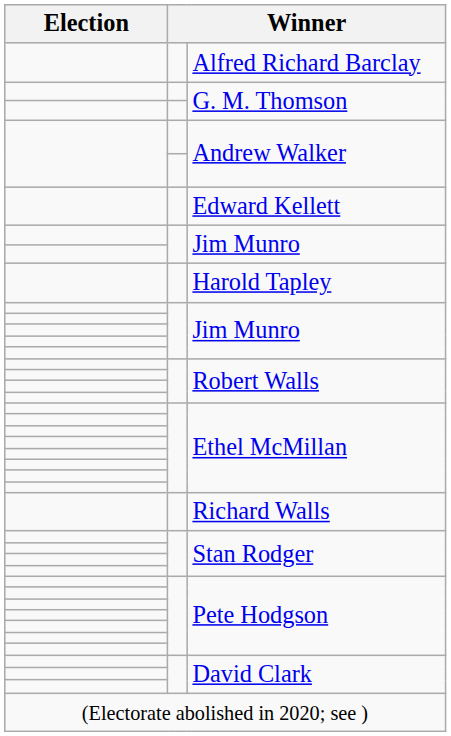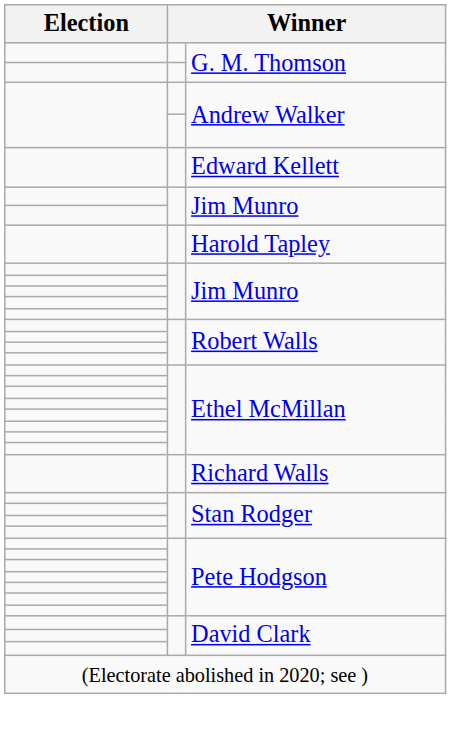 <table class=wikitable>
 <tr>
 <th width=100>Election</th>
 <th width=175 colspan=2>Winner</th>
-</tr>
-<tr>
-<td></td>
-<td width=5 bgcolor=></td>
-<td><a href='#'>Alfred Richard Barclay</a></td>
 </tr>
 <tr>
 <td></td>
 <td bgcolor=></td>
 <td rowspan=2><a href='#'>G. M. Thomson</a></td>
 </tr>
 <tr>
 <td></td>
 <td bgcolor=></td>
 </tr>
 <tr>
 <td rowspan=2 height=36></td>
 <td bgcolor=></td>
 <td rowspan=2><a href='#'>Andrew Walker</a></td>
 </tr>
 <tr>
 <td bgcolor=></td>
 </tr>
 <tr>
 <td></td>
 <td bgcolor=></td>
 <td><a href='#'>Edward Kellett</a></td>
 </tr>
 <tr>
 <td></td>
 <td rowspan=2 bgcolor=></td>
 <td rowspan=2><a href='#'>Jim Munro</a></td>
 </tr>
 <tr>
 <td></td>
 </tr>
 <tr>
 <td></td>
 <td bgcolor=></td>
 <td><a href='#'>Harold Tapley</a></td>
 </tr>
 <tr>
 <td></td>
 <td rowspan=5 bgcolor=></td>
 <td rowspan=5><a href='#'>Jim Munro</a></td>
 </tr>
 <tr>
 <td></td>
 </tr>
 <tr>
 <td></td>
 </tr>
 <tr>
 <td></td>
 </tr>
 <tr>
 <td></td>
 </tr>
 <tr>
 <td></td>
 <td rowspan=4 bgcolor=></td>
 <td rowspan=4><a href='#'>Robert Walls</a></td>
 </tr>
 <tr>
 <td></td>
 </tr>
 <tr>
 <td></td>
 </tr>
 <tr>
 <td></td>
 </tr>
 <tr>
 <td></td>
 <td rowspan=8 bgcolor=></td>
 <td rowspan=8><a href='#'>Ethel McMillan</a></td>
 </tr>
 <tr>
 <td></td>
 </tr>
 <tr>
 <td></td>
 </tr>
 <tr>
 <td></td>
 </tr>
 <tr>
 <td></td>
 </tr>
 <tr>
 <td></td>
 </tr>
 <tr>
 <td></td>
 </tr>
 <tr>
 <td></td>
 </tr>
 <tr>
 <td></td>
 <td bgcolor=></td>
 <td><a href='#'>Richard Walls</a></td>
 </tr>
 <tr>
 <td></td>
 <td rowspan=4 bgcolor=></td>
 <td rowspan=4><a href='#'>Stan Rodger</a></td>
 </tr>
 <tr>
 <td></td>
 </tr>
 <tr>
 <td></td>
 </tr>
 <tr>
 <td></td>
 </tr>
 <tr>
 <td></td>
 <td rowspan=7 bgcolor=></td>
 <td rowspan=7><a href='#'>Pete Hodgson</a></td>
 </tr>
 <tr>
 <td></td>
 </tr>
 <tr>
 <td></td>
 </tr>
 <tr>
 <td></td>
 </tr>
 <tr>
 <td></td>
 </tr>
 <tr>
 <td></td>
 </tr>
 <tr>
 <td></td>
 </tr>
 <tr>
 <td></td>
 <td rowspan=3 bgcolor=></td>
 <td rowspan=3><a href='#'>David Clark</a></td>
 </tr>
 <tr>
 <td></td>
 </tr>
 <tr>
 <td></td>
 </tr>
 <tr>
 <td colspan=3 align=center><small>(Electorate abolished in 2020; see )</small></td>
 </tr>
 </table>
